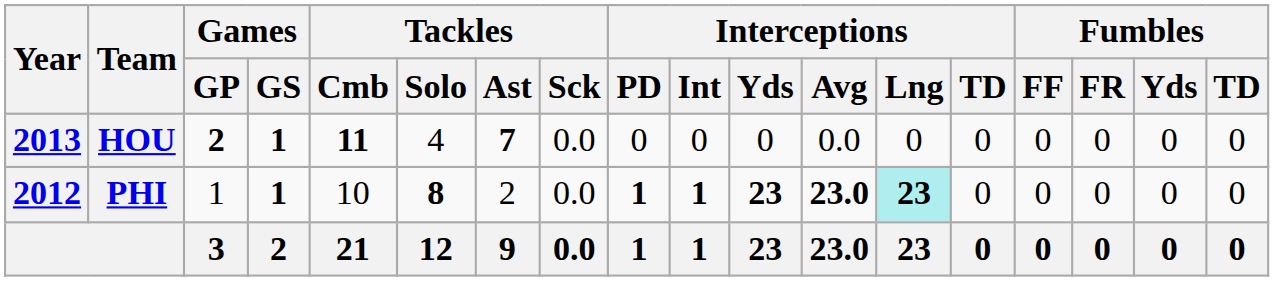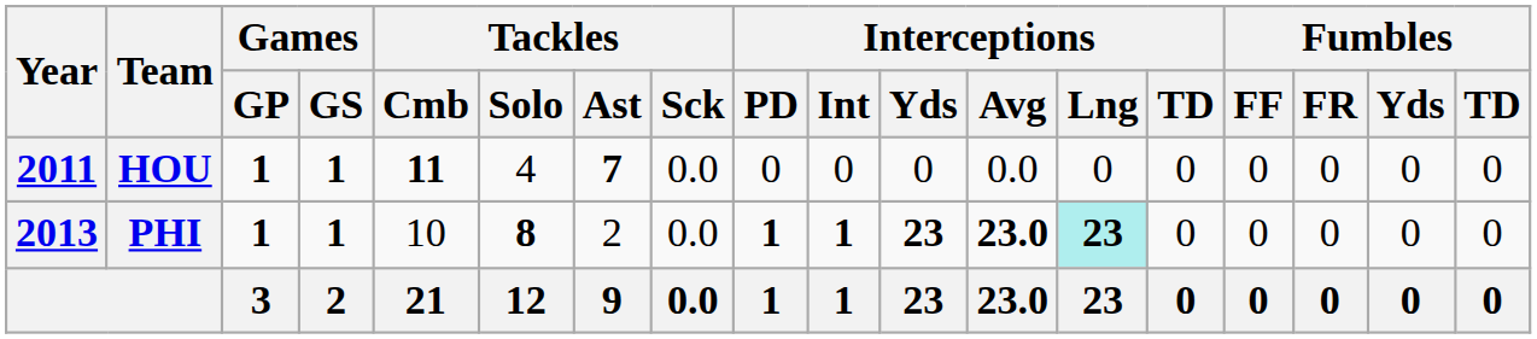 <table class="wikitable" style="text-align: center;">
 <tr>
 <th rowspan="2">Year</th>
 <th rowspan="2">Team</th>
 <th colspan="2">Games</th>
 <th colspan="4">Tackles</th>
 <th colspan="6">Interceptions</th>
 <th colspan="4">Fumbles</th>
 </tr>
 <tr>
 <th>GP</th>
 <th>GS</th>
 <th>Cmb</th>
 <th>Solo</th>
 <th>Ast</th>
 <th>Sck</th>
 <th>PD</th>
 <th>Int</th>
 <th>Yds</th>
 <th>Avg</th>
 <th>Lng</th>
 <th>TD</th>
 <th>FF</th>
 <th>FR</th>
 <th>Yds</th>
 <th>TD</th>
 </tr>
 <tr>
-<th><a href='#'>2013</a></th>
+<th><a href='#'>2011</a></th>
 <th><a href='#'>HOU</a></th>
-<td><strong>2</strong></td>
+<td><strong>1</strong></td>
 <td><strong>1</strong></td>
 <td><strong>11</strong></td>
 <td>4</td>
 <td><strong>7</strong></td>
 <td>0.0</td>
 <td>0</td>
 <td>0</td>
 <td>0</td>
 <td>0.0</td>
 <td>0</td>
 <td>0</td>
 <td>0</td>
 <td>0</td>
 <td>0</td>
 <td>0</td>
 </tr>
 <tr>
-<th><a href='#'>2012</a></th>
+<th><a href='#'>2013</a></th>
 <th><a href='#'>PHI</a></th>
-<td>1</td>
+<td><strong>1</strong></td>
 <td><strong>1</strong></td>
 <td>10</td>
 <td><strong>8</strong></td>
 <td>2</td>
 <td>0.0</td>
 <td><strong>1</strong></td>
 <td><strong>1</strong></td>
 <td><strong>23</strong></td>
 <td><strong>23.0</strong></td>
 <td style="background: paleturquoise;"><strong>23</strong></td>
 <td>0</td>
 <td>0</td>
 <td>0</td>
 <td>0</td>
 <td>0</td>
 </tr>
 <tr>
 <th colspan="2"></th>
 <th>3</th>
 <th>2</th>
 <th>21</th>
 <th>12</th>
 <th>9</th>
 <th>0.0</th>
 <th>1</th>
 <th>1</th>
 <th>23</th>
 <th>23.0</th>
 <th>23</th>
 <th>0</th>
 <th>0</th>
 <th>0</th>
 <th>0</th>
 <th>0</th>
 </tr>
 </table>
